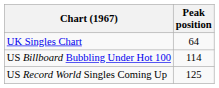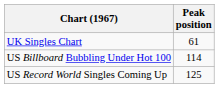 <table class="wikitable">
 <tr>
 <th>Chart (1967)</th>
 <th>Peak<br>position</th>
 </tr>
 <tr>
 <td><a href='#'>UK Singles Chart</a></td>
-<td align="center">64</td>
+<td align="center">61</td>
 </tr>
 <tr>
 <td>US <em>Billboard</em> <a href='#'>Bubbling Under Hot 100</a></td>
 <td align="center">114</td>
 </tr>
 <tr>
 <td>US <em>Record World</em> Singles Coming Up</td>
 <td align="center">125</td>
 </tr>
 </table>
